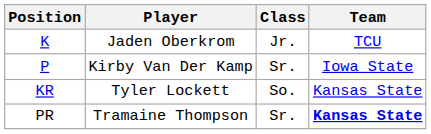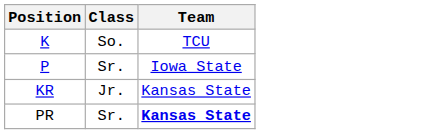 <table class="wikitable sortable" border="1">
 <tr>
 <th>Position</th>
-<th>Player</th>
 <th>Class</th>
 <th>Team</th>
 </tr>
 <tr>
 <td style="text-align:center; background:white"><a href='#'>K</a></td>
-<td style="text-align:center; background:white">Jaden Oberkrom</td>
-<td style="text-align:center; background:white">Jr.</td>
+<td style="text-align:center; background:white">So.</td>
 <td style="text-align:center; background:white"><a href='#'>TCU</a></td>
 </tr>
 <tr>
 <td style="text-align:center; background:white"><a href='#'>P</a></td>
-<td style="text-align:center; background:white">Kirby Van Der Kamp</td>
 <td style="text-align:center; background:white">Sr.</td>
 <td style="text-align:center; background:white"><a href='#'>Iowa State</a></td>
 </tr>
 <tr>
 <td style="text-align:center; background:white"><a href='#'>KR</a></td>
-<td style="text-align:center; background:white">Tyler Lockett</td>
-<td style="text-align:center; background:white">So.</td>
+<td style="text-align:center; background:white">Jr.</td>
 <td style="text-align:center; background:white"><a href='#'>Kansas State</a></td>
 </tr>
 <tr>
 <td style="text-align:center; background:white">PR</td>
-<td style="text-align:center; background:white">Tramaine Thompson</td>
 <td style="text-align:center; background:white">Sr.</td>
 <td style="text-align:center; background:white"><strong><a href='#'>Kansas State</a></strong></td>
 </tr>
 </table>
